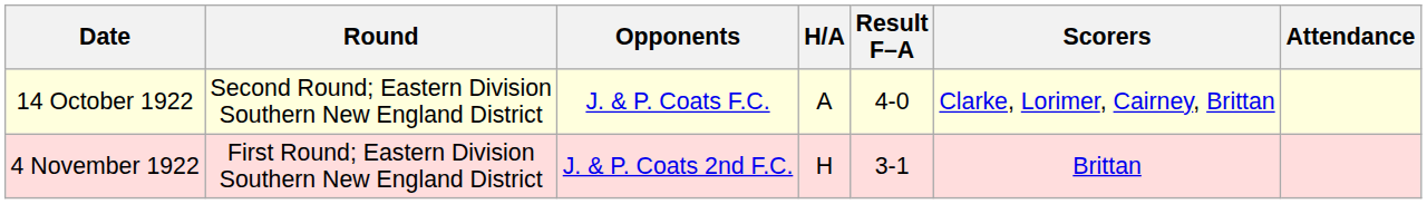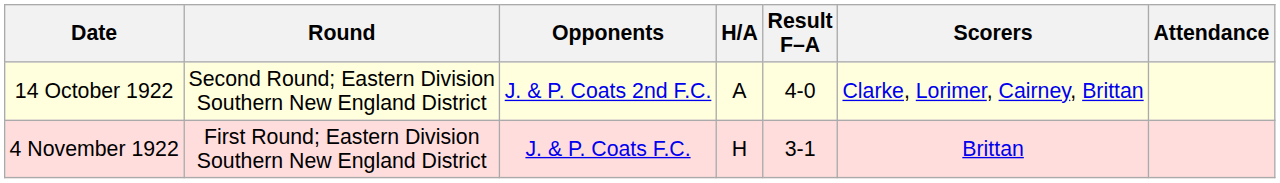 <table class="wikitable" style="text-align:center">
 <tr>
 <th>Date</th>
 <th>Round</th>
 <th>Opponents</th>
 <th>H/A</th>
 <th>Result<br>F–A</th>
 <th>Scorers</th>
 <th>Attendance</th>
 </tr>
 <tr bgcolor="#ffffdd">
 <td>14 October 1922</td>
 <td>Second Round; Eastern Division<br>Southern New England District</td>
-<td><a href='#'>J. & P. Coats F.C.</a></td>
+<td><a href='#'>J. & P. Coats 2nd F.C.</a></td>
 <td>A</td>
 <td>4-0</td>
 <td><a href='#'>Clarke</a>, <a href='#'>Lorimer</a>, <a href='#'>Cairney</a>, <a href='#'>Brittan</a></td>
 <td></td>
 </tr>
 <tr bgcolor="#ffdddd">
 <td>4 November 1922</td>
 <td>First Round; Eastern Division<br>Southern New England District</td>
-<td><a href='#'>J. & P. Coats 2nd F.C.</a></td>
+<td><a href='#'>J. & P. Coats F.C.</a></td>
 <td>H</td>
 <td>3-1</td>
 <td><a href='#'>Brittan</a></td>
 <td></td>
 </tr>
 </table>
